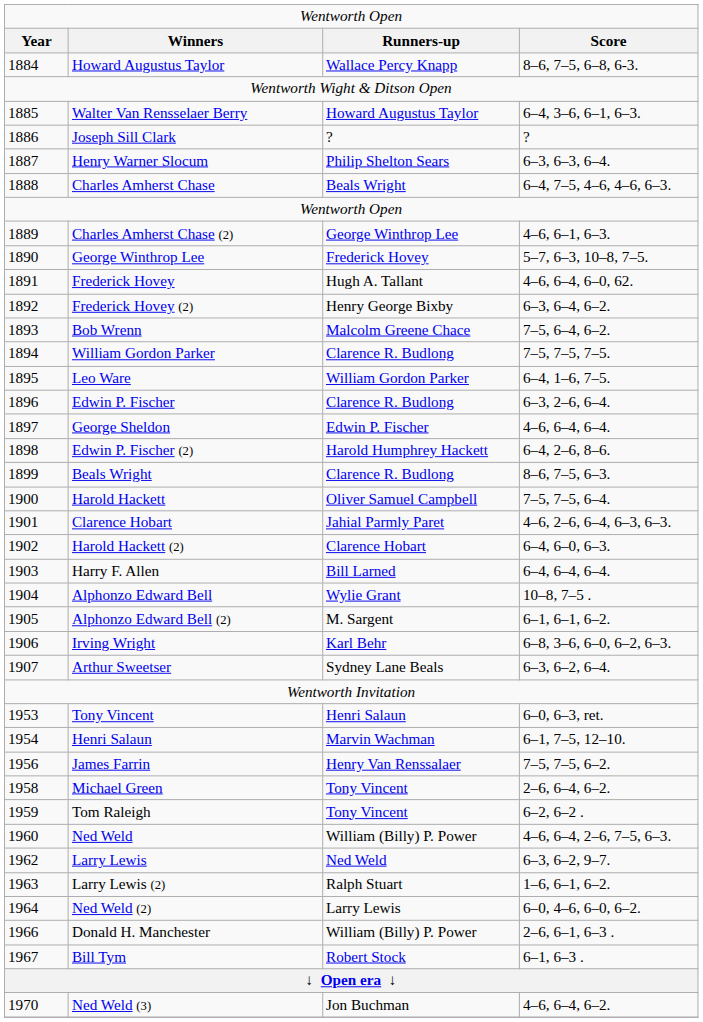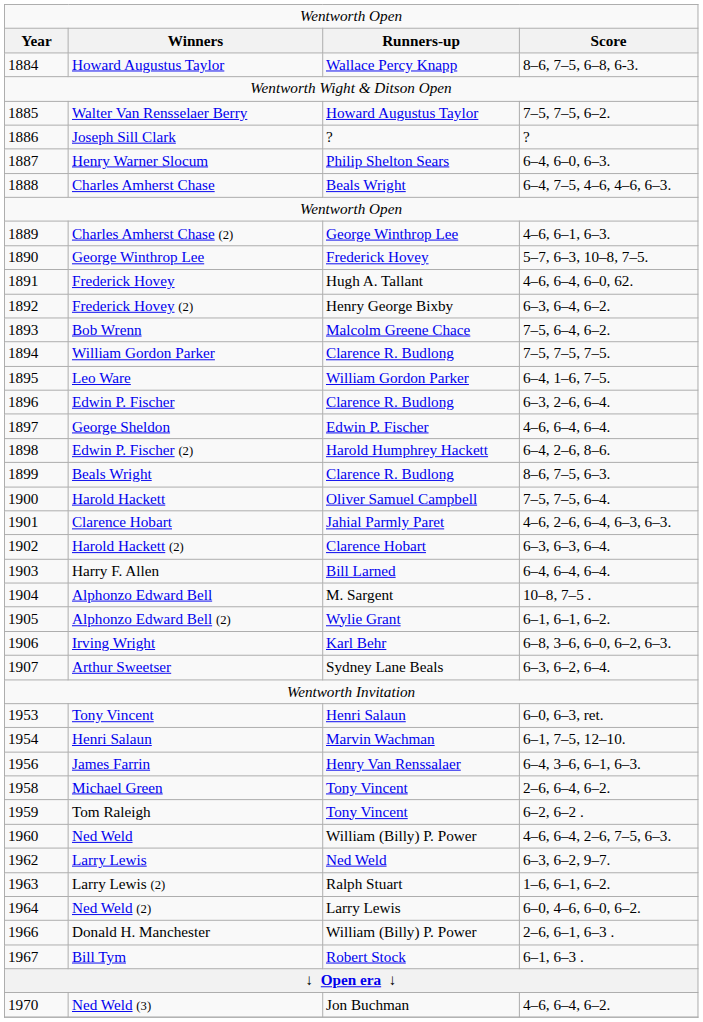 <table class="wikitable" style="font-size:100%;">
 <tr>
 <td colspan=4 align=center><em>Wentworth Open</em></td>
 </tr>
 <tr>
 <th style="width:60px;">Year</th>
 <th style="width:260px;">Winners</th>
 <th style="width:200px;">Runners-up</th>
 <th style="width:180px;">Score</th>
 </tr>
 <tr>
 <td>1884</td>
 <td> <a href='#'>Howard Augustus Taylor</a></td>
 <td> <a href='#'>Wallace Percy Knapp</a></td>
 <td>8–6, 7–5, 6–8, 6-3.</td>
 </tr>
 <tr>
 <td colspan=4 align=center><em>Wentworth Wight & Ditson Open</em></td>
 </tr>
 <tr>
 <td>1885</td>
 <td> <a href='#'>Walter Van Rensselaer Berry</a></td>
 <td> <a href='#'>Howard Augustus Taylor</a></td>
-<td>6–4, 3–6, 6–1, 6–3.</td>
+<td>7–5, 7–5, 6–2.</td>
 </tr>
 <tr>
 <td>1886</td>
 <td> <a href='#'>Joseph Sill Clark</a></td>
 <td> ?</td>
 <td>?</td>
 </tr>
 <tr>
 <td>1887</td>
 <td> <a href='#'>Henry Warner Slocum</a></td>
 <td> <a href='#'>Philip Shelton Sears</a></td>
-<td>6–3, 6–3, 6–4.</td>
+<td>6–4, 6–0, 6–3.</td>
 </tr>
 <tr>
 <td>1888</td>
 <td> <a href='#'>Charles Amherst Chase</a></td>
 <td><a href='#'>Beals Wright</a></td>
 <td>6–4, 7–5, 4–6, 4–6, 6–3.</td>
 </tr>
 <tr>
 <td colspan=4 align=center><em>Wentworth Open</em></td>
 </tr>
 <tr>
 <td>1889</td>
 <td>  <a href='#'>Charles Amherst Chase</a> <small>(2)</small></td>
 <td>  <a href='#'>George Winthrop Lee</a></td>
 <td>4–6, 6–1, 6–3.</td>
 </tr>
 <tr>
 <td>1890</td>
 <td> <a href='#'>George Winthrop Lee</a></td>
 <td> <a href='#'>Frederick Hovey</a></td>
 <td>5–7, 6–3, 10–8, 7–5.</td>
 </tr>
 <tr>
 <td>1891</td>
 <td> <a href='#'>Frederick Hovey</a></td>
 <td> Hugh A. Tallant</td>
 <td>4–6, 6–4, 6–0, 62.</td>
 </tr>
 <tr>
 <td>1892</td>
 <td> <a href='#'>Frederick Hovey</a> <small>(2)</small></td>
 <td> Henry George Bixby</td>
 <td>6–3, 6–4, 6–2.</td>
 </tr>
 <tr>
 <td>1893</td>
 <td> <a href='#'>Bob Wrenn</a></td>
 <td> <a href='#'>Malcolm Greene Chace</a></td>
 <td>7–5, 6–4, 6–2.</td>
 </tr>
 <tr>
 <td>1894</td>
 <td> <a href='#'>William Gordon Parker</a></td>
 <td> <a href='#'>Clarence R. Budlong</a></td>
 <td>7–5, 7–5, 7–5.</td>
 </tr>
 <tr>
 <td>1895</td>
 <td> <a href='#'>Leo Ware</a></td>
 <td> <a href='#'>William Gordon Parker</a></td>
 <td>6–4, 1–6, 7–5.</td>
 </tr>
 <tr>
 <td>1896</td>
 <td> <a href='#'>Edwin P. Fischer</a></td>
 <td> <a href='#'>Clarence R. Budlong</a></td>
 <td>6–3, 2–6, 6–4.</td>
 </tr>
 <tr>
 <td>1897</td>
 <td> <a href='#'>George Sheldon</a></td>
 <td> <a href='#'>Edwin P. Fischer</a></td>
 <td>4–6, 6–4, 6–4.</td>
 </tr>
 <tr>
 <td>1898</td>
 <td> <a href='#'>Edwin P. Fischer</a> <small>(2)</small></td>
 <td> <a href='#'>Harold Humphrey Hackett</a></td>
 <td>6–4, 2–6, 8–6.</td>
 </tr>
 <tr>
 <td>1899</td>
 <td> <a href='#'>Beals Wright</a></td>
 <td> <a href='#'>Clarence R. Budlong</a></td>
 <td>8–6, 7–5, 6–3.</td>
 </tr>
 <tr>
 <td>1900</td>
 <td> <a href='#'>Harold Hackett</a></td>
 <td> <a href='#'>Oliver Samuel Campbell</a></td>
 <td>7–5, 7–5, 6–4.</td>
 </tr>
 <tr>
 <td>1901</td>
 <td> <a href='#'>Clarence Hobart</a></td>
 <td> <a href='#'>Jahial Parmly Paret </a></td>
 <td>4–6, 2–6, 6–4, 6–3, 6–3.</td>
 </tr>
 <tr>
 <td>1902</td>
 <td> <a href='#'>Harold Hackett</a> <small>(2)</small></td>
 <td> <a href='#'>Clarence Hobart</a></td>
-<td>6–4, 6–0, 6–3.</td>
+<td>6–3, 6–3, 6–4.</td>
 </tr>
 <tr>
 <td>1903</td>
 <td> Harry F. Allen</td>
 <td> <a href='#'>Bill Larned</a></td>
 <td>6–4, 6–4, 6–4.</td>
 </tr>
 <tr>
 <td>1904</td>
 <td> <a href='#'>Alphonzo Edward Bell</a></td>
-<td> <a href='#'>Wylie Grant</a></td>
+<td> M. Sargent</td>
 <td>10–8, 7–5 .</td>
 </tr>
 <tr>
 <td>1905</td>
 <td> <a href='#'>Alphonzo Edward Bell</a> <small>(2)</small></td>
-<td> M. Sargent</td>
+<td> <a href='#'>Wylie Grant</a></td>
 <td>6–1, 6–1, 6–2.</td>
 </tr>
 <tr>
 <td>1906</td>
 <td> <a href='#'>Irving Wright</a></td>
 <td> <a href='#'>Karl Behr</a></td>
 <td>6–8, 3–6, 6–0, 6–2, 6–3.</td>
 </tr>
 <tr>
 <td>1907</td>
 <td> <a href='#'>Arthur Sweetser</a></td>
 <td> Sydney Lane Beals</td>
 <td>6–3, 6–2, 6–4.</td>
 </tr>
 <tr>
 <td colspan=4 align=center><em>Wentworth Invitation</em></td>
 </tr>
 <tr>
 <td>1953</td>
 <td> <a href='#'>Tony Vincent</a></td>
 <td>  <a href='#'>Henri Salaun</a></td>
 <td>6–0, 6–3, ret.</td>
 </tr>
 <tr>
 <td>1954</td>
 <td>  <a href='#'>Henri Salaun</a></td>
 <td> <a href='#'>Marvin Wachman</a></td>
 <td>6–1, 7–5, 12–10.</td>
 </tr>
 <tr>
 <td>1956</td>
 <td>  <a href='#'>James Farrin</a></td>
 <td> <a href='#'>Henry Van Renssalaer</a></td>
-<td>7–5, 7–5, 6–2.</td>
+<td>6–4, 3–6, 6–1, 6–3.</td>
 </tr>
 <tr>
 <td>1958</td>
 <td> <a href='#'>Michael Green</a></td>
 <td> <a href='#'>Tony Vincent</a></td>
 <td>2–6, 6–4, 6–2.</td>
 </tr>
 <tr>
 <td>1959</td>
 <td> Tom Raleigh</td>
 <td> <a href='#'>Tony Vincent</a></td>
 <td>6–2, 6–2 .</td>
 </tr>
 <tr>
 <td>1960</td>
 <td> <a href='#'>Ned Weld</a></td>
 <td> William (Billy) P. Power</td>
 <td>4–6, 6–4, 2–6, 7–5, 6–3.</td>
 </tr>
 <tr>
 <td>1962</td>
 <td> <a href='#'>Larry Lewis</a></td>
 <td> <a href='#'>Ned Weld</a></td>
 <td>6–3, 6–2, 9–7.</td>
 </tr>
 <tr>
 <td>1963</td>
 <td> Larry Lewis <small>(2)</small></td>
 <td> Ralph Stuart</td>
 <td>1–6, 6–1, 6–2.</td>
 </tr>
 <tr>
 <td>1964</td>
 <td> <a href='#'>Ned Weld</a> <small>(2)</small></td>
 <td> Larry Lewis</td>
 <td>6–0, 4–6, 6–0, 6–2.</td>
 </tr>
 <tr>
 <td>1966</td>
 <td> Donald H. Manchester</td>
 <td>  William (Billy) P. Power</td>
 <td>2–6, 6–1, 6–3 .</td>
 </tr>
 <tr>
 <td>1967</td>
 <td> <a href='#'>Bill Tym</a></td>
 <td> <a href='#'>Robert Stock</a></td>
 <td>6–1, 6–3 .</td>
 </tr>
 <tr>
 <th colspan=4 align=center>↓  <a href='#'>Open era</a>  ↓</th>
 </tr>
 <tr>
 <td>1970</td>
 <td> <a href='#'>Ned Weld</a> <small>(3)</small></td>
 <td> Jon Buchman</td>
 <td>4–6, 6–4, 6–2.</td>
 </tr>
 <tr>
 </tr>
 </table>
